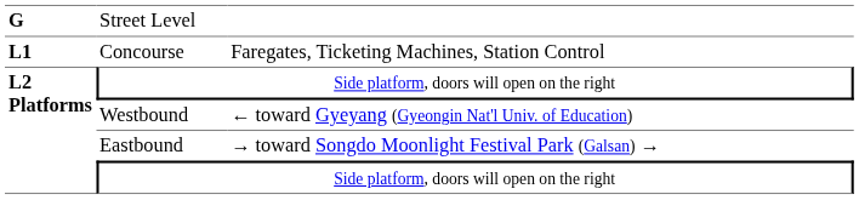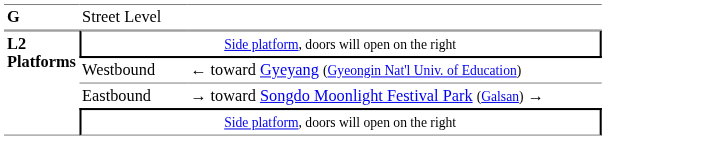 <table table border=0 cellspacing=0 cellpadding=3>
 <tr>
 <td style="border-top:solid 1px gray;border-bottom:solid 1px gray;" width=50 valign=top><strong>G</strong></td>
 <td style="border-top:solid 1px gray;border-bottom:solid 1px gray;" width=100 valign=top>Street Level</td>
 <td style="border-top:solid 1px gray;border-bottom:solid 1px gray;" width=400 valign=top></td>
-</tr>
-<tr>
-<td style="border-bottom:solid 0 gray;" width=50 valign=top><strong>L1</strong></td>
-<td style="border-bottom:solid 0 gray;" width=100 valign=top>Concourse</td>
-<td style="border-bottom:solid 0 gray;" width=500 valign=top>Faregates, Ticketing Machines, Station Control</td>
 </tr>
 <tr>
 <td style="border-top:solid 1px gray;border-bottom:solid 1px gray;" rowspan=4 valign=top><strong>L2<br>Platforms</strong></td>
 <td style="border-top:solid 1px gray;border-right:solid 2px black;border-left:solid 2px black;border-bottom:solid 2px black;text-align:center;" colspan=2><small><a href='#'>Side platform</a>, doors will open on the right</small></td>
 </tr>
 <tr>
 <td style="border-bottom:solid 1px gray;">Westbound</td>
 <td style="border-bottom:solid 1px gray;">←  toward <a href='#'>Gyeyang</a> <small>(<a href='#'>Gyeongin Nat'l Univ. of Education</a>)</small></td>
 </tr>
 <tr>
 <td>Eastbound</td>
 <td><span>→</span>  toward <a href='#'>Songdo Moonlight Festival Park</a> <small>(<a href='#'>Galsan</a>)</small> →</td>
 </tr>
 <tr>
 <td style="border-top:solid 2px black;border-right:solid 2px black;border-left:solid 2px black;border-bottom:solid 1px gray;text-align:center;" colspan=2><small><a href='#'>Side platform</a>, doors will open on the right</small></td>
 </tr>
 </table>
